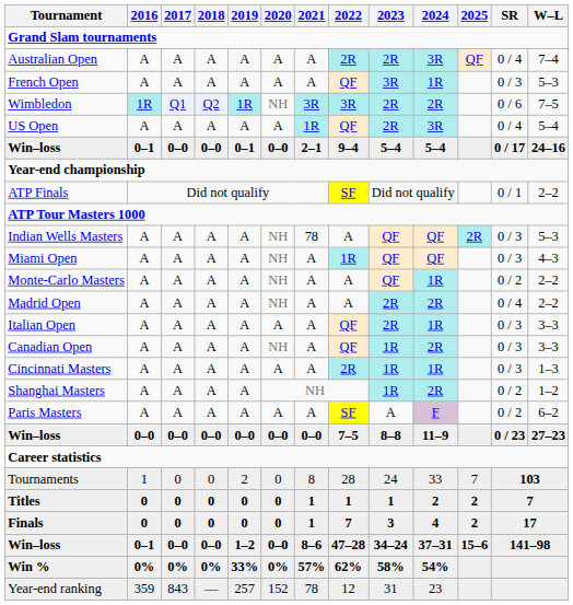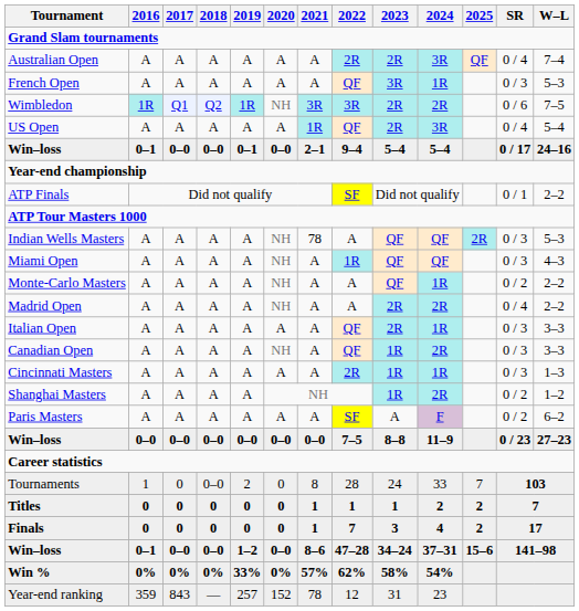 <table class=wikitable style=text-align:center;font-size:97%>
 <tr>
 <th>Tournament</th>
 <th><a href='#'>2016</a></th>
 <th><a href='#'>2017</a></th>
 <th><a href='#'>2018</a></th>
 <th><a href='#'>2019</a></th>
 <th><a href='#'>2020</a></th>
 <th><a href='#'>2021</a></th>
 <th><a href='#'>2022</a></th>
 <th><a href='#'>2023</a></th>
 <th><a href='#'>2024</a></th>
 <th><a href='#'>2025</a></th>
 <th>SR</th>
 <th>W–L</th>
 </tr>
 <tr>
 <td colspan="13" align="left"><strong><a href='#'>Grand Slam tournaments</a></strong></td>
 </tr>
 <tr>
 <td align=left><a href='#'>Australian Open</a></td>
 <td>A</td>
 <td>A</td>
 <td>A</td>
 <td>A</td>
 <td>A</td>
 <td>A</td>
 <td bgcolor=afeeee><a href='#'>2R</a></td>
 <td bgcolor=afeeee><a href='#'>2R</a></td>
 <td bgcolor=afeeee><a href='#'>3R</a></td>
 <td bgcolor=ffebcd><a href='#'>QF</a></td>
 <td>0 / 4</td>
 <td>7–4</td>
 </tr>
 <tr>
 <td align=left><a href='#'>French Open</a></td>
 <td>A</td>
 <td>A</td>
 <td>A</td>
 <td>A</td>
 <td>A</td>
 <td>A</td>
 <td bgcolor=ffebcd><a href='#'>QF</a></td>
 <td bgcolor=afeeee><a href='#'>3R</a></td>
 <td bgcolor=afeeee><a href='#'>1R</a></td>
 <td></td>
 <td>0 / 3</td>
 <td>5–3</td>
 </tr>
 <tr>
 <td align=left><a href='#'>Wimbledon</a></td>
 <td bgcolor=afeeee><a href='#'>1R</a></td>
 <td bgcolor=ecf2ff><a href='#'>Q1</a></td>
 <td bgcolor=ecf2ff><a href='#'>Q2</a></td>
 <td bgcolor=afeeee><a href='#'>1R</a></td>
 <td style=color:#767676>NH</td>
 <td bgcolor=afeeee><a href='#'>3R</a></td>
 <td bgcolor=afeeee><a href='#'>3R</a></td>
 <td bgcolor=afeeee><a href='#'>2R</a></td>
 <td bgcolor=afeeee><a href='#'>2R</a></td>
 <td></td>
 <td>0 / 6</td>
 <td>7–5</td>
 </tr>
 <tr>
 <td align=left><a href='#'>US Open</a></td>
 <td>A</td>
 <td>A</td>
 <td>A</td>
 <td>A</td>
 <td>A</td>
 <td bgcolor=afeeee><a href='#'>1R</a></td>
 <td bgcolor=ffebcd><a href='#'>QF</a></td>
 <td bgcolor=afeeee><a href='#'>2R</a></td>
 <td bgcolor=afeeee><a href='#'>3R</a></td>
 <td></td>
 <td>0 / 4</td>
 <td>5–4</td>
 </tr>
 <tr style=font-weight:bold;background:#efefef>
 <td align=left>Win–loss</td>
 <td>0–1</td>
 <td>0–0</td>
 <td>0–0</td>
 <td>0–1</td>
 <td>0–0</td>
 <td>2–1</td>
 <td>9–4</td>
 <td>5–4</td>
 <td>5–4</td>
 <td></td>
 <td>0 / 17</td>
 <td>24–16</td>
 </tr>
 <tr>
 <td colspan="13" align="left"><strong>Year-end championship</strong></td>
 </tr>
 <tr>
 <td align=left><a href='#'>ATP Finals</a></td>
 <td colspan=6>Did not qualify</td>
 <td bgcolor=yellow><a href='#'>SF</a></td>
 <td colspan=2>Did not qualify</td>
 <td></td>
 <td>0 / 1</td>
 <td>2–2</td>
 </tr>
 <tr>
 <td colspan="13" align="left"><strong><a href='#'>ATP Tour Masters 1000</a></strong></td>
 </tr>
 <tr>
 <td align=left><a href='#'>Indian Wells Masters</a></td>
 <td>A</td>
 <td>A</td>
 <td>A</td>
 <td>A</td>
 <td style=color:#767676>NH</td>
 <td>78</td>
 <td>A</td>
 <td bgcolor=ffebcd><a href='#'>QF</a></td>
 <td bgcolor=ffebcd><a href='#'>QF</a></td>
 <td bgcolor=afeeee><a href='#'>2R</a></td>
 <td>0 / 3</td>
 <td>5–3</td>
 </tr>
 <tr>
 <td align=left><a href='#'>Miami Open</a></td>
 <td>A</td>
 <td>A</td>
 <td>A</td>
 <td>A</td>
 <td style=color:#767676>NH</td>
 <td>A</td>
 <td bgcolor=afeeee><a href='#'>1R</a></td>
 <td bgcolor=ffebcd><a href='#'>QF</a></td>
 <td bgcolor=ffebcd><a href='#'>QF</a></td>
 <td></td>
 <td>0 / 3</td>
 <td>4–3</td>
 </tr>
 <tr>
 <td align=left><a href='#'>Monte-Carlo Masters</a></td>
 <td>A</td>
 <td>A</td>
 <td>A</td>
 <td>A</td>
 <td style=color:#767676>NH</td>
 <td>A</td>
 <td>A</td>
 <td bgcolor=ffebcd><a href='#'>QF</a></td>
 <td bgcolor=afeeee><a href='#'>1R</a></td>
 <td></td>
 <td>0 / 2</td>
 <td>2–2</td>
 </tr>
 <tr>
 <td align=left><a href='#'>Madrid Open</a></td>
 <td>A</td>
 <td>A</td>
 <td>A</td>
 <td>A</td>
 <td style=color:#767676>NH</td>
 <td>A</td>
 <td>A</td>
 <td bgcolor=afeeee><a href='#'>2R</a></td>
 <td bgcolor=afeeee><a href='#'>2R</a></td>
 <td></td>
 <td>0 / 4</td>
 <td>2–2</td>
 </tr>
 <tr>
 <td align=left><a href='#'>Italian Open</a></td>
 <td>A</td>
 <td>A</td>
 <td>A</td>
 <td>A</td>
 <td>A</td>
 <td>A</td>
 <td bgcolor=ffebcd><a href='#'>QF</a></td>
 <td bgcolor=afeeee><a href='#'>2R</a></td>
 <td bgcolor=afeeee><a href='#'>1R</a></td>
 <td></td>
 <td>0 / 3</td>
 <td>3–3</td>
 </tr>
 <tr>
 <td align=left><a href='#'>Canadian Open</a></td>
 <td>A</td>
 <td>A</td>
 <td>A</td>
 <td>A</td>
 <td style=color:#767676>NH</td>
 <td>A</td>
 <td bgcolor=ffebcd><a href='#'>QF</a></td>
 <td bgcolor=afeeee><a href='#'>1R</a></td>
 <td bgcolor=afeeee><a href='#'>2R</a></td>
 <td></td>
 <td>0 / 3</td>
 <td>3–3</td>
 </tr>
 <tr>
 <td align=left><a href='#'>Cincinnati Masters</a></td>
 <td>A</td>
 <td>A</td>
 <td>A</td>
 <td>A</td>
 <td>A</td>
 <td>A</td>
 <td bgcolor=afeeee><a href='#'>2R</a></td>
 <td bgcolor=afeeee><a href='#'>1R</a></td>
 <td bgcolor=afeeee><a href='#'>1R</a></td>
 <td></td>
 <td>0 / 3</td>
 <td>1–3</td>
 </tr>
 <tr>
 <td align=left><a href='#'>Shanghai Masters</a></td>
 <td>A</td>
 <td>A</td>
 <td>A</td>
 <td>A</td>
 <td colspan=3 style=color:#767676>NH</td>
 <td bgcolor=afeeee><a href='#'>1R</a></td>
 <td bgcolor=afeeee><a href='#'>2R</a></td>
 <td></td>
 <td>0 / 2</td>
 <td>1–2</td>
 </tr>
 <tr>
 <td align=left><a href='#'>Paris Masters</a></td>
 <td>A</td>
 <td>A</td>
 <td>A</td>
 <td>A</td>
 <td>A</td>
 <td>A</td>
 <td bgcolor= yellow><a href='#'>SF</a></td>
 <td>A</td>
 <td bgcolor=thistle><a href='#'>F</a></td>
 <td></td>
 <td>0 / 2</td>
 <td>6–2</td>
 </tr>
 <tr style=font-weight:bold;background:#efefef>
 <td align=left>Win–loss</td>
 <td>0–0</td>
 <td>0–0</td>
 <td>0–0</td>
 <td>0–0</td>
 <td>0–0</td>
 <td>0–0</td>
 <td>7–5</td>
 <td>8–8</td>
 <td>11–9</td>
 <td></td>
 <td>0 / 23</td>
 <td>27–23</td>
 </tr>
 <tr>
 <td colspan="13" align="left"><strong>Career statistics</strong></td>
 </tr>
 <tr bgcolor=efefef>
 <td align=left>Tournaments</td>
 <td>1</td>
 <td>0</td>
-<td>0</td>
+<td>0–0</td>
 <td>2</td>
 <td>0</td>
 <td>8</td>
 <td>28</td>
 <td>24</td>
 <td>33</td>
 <td>7</td>
 <td colspan="2"><strong>103</strong></td>
 </tr>
 <tr style=font-weight:bold;background:#efefef>
 <td style=text-align:left>Titles</td>
 <td>0</td>
 <td>0</td>
 <td>0</td>
 <td>0</td>
 <td>0</td>
 <td>1</td>
 <td>1</td>
 <td>1</td>
 <td>2</td>
 <td>2</td>
 <td colspan=2>7</td>
 </tr>
 <tr style=font-weight:bold;background:#efefef>
 <td style=text-align:left>Finals</td>
 <td>0</td>
 <td>0</td>
 <td>0</td>
 <td>0</td>
 <td>0</td>
 <td>1</td>
 <td>7</td>
 <td>3</td>
 <td>4</td>
 <td>2</td>
 <td colspan=2>17</td>
 </tr>
 <tr style=font-weight:bold;background:#efefef>
 <td align=left>Win–loss</td>
 <td>0–1</td>
 <td>0–0</td>
 <td>0–0</td>
 <td>1–2</td>
 <td>0–0</td>
 <td>8–6</td>
 <td>47–28</td>
 <td>34–24</td>
 <td>37–31</td>
 <td>15–6</td>
 <td colspan=2>141–98</td>
 </tr>
 <tr style=font-weight:bold;background:#efefef>
 <td style=text-align:left>Win %</td>
 <td>0%</td>
 <td>0%</td>
 <td>0%</td>
 <td>33%</td>
 <td>0%</td>
 <td>57%</td>
 <td>62%</td>
 <td>58%</td>
 <td>54%</td>
 <td></td>
 <td colspan="2"></td>
 </tr>
 <tr bgcolor=efefef>
 <td align=left>Year-end ranking</td>
 <td>359</td>
 <td>843</td>
 <td>—</td>
 <td>257</td>
 <td>152</td>
 <td>78</td>
 <td>12</td>
 <td>31</td>
 <td>23</td>
 <td></td>
 <td colspan=3></td>
 </tr>
 </table>
